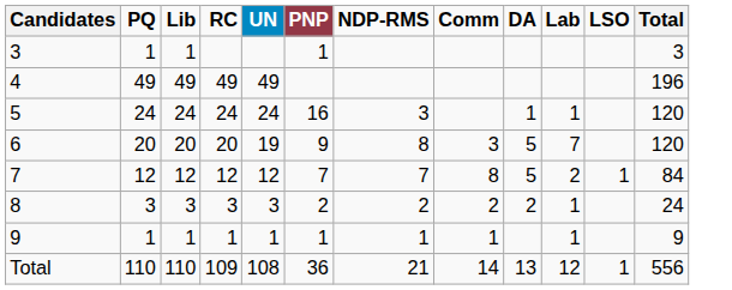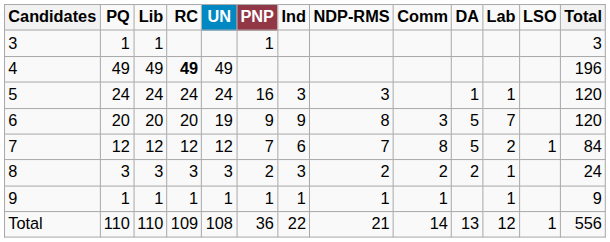 <table class="wikitable" style="text-align:right;">
 <tr>
 <th>Candidates</th>
 <td><strong>PQ</strong></td>
 <td><strong>Lib</strong></td>
 <td><strong>RC</strong></td>
 <td style="background: #0088C2; color: white" align="center"><strong>UN</strong></td>
 <td style="background: #923746; color: white" align="center"><strong>PNP</strong></td>
+<td><strong>Ind</strong></td>
 <td><strong>NDP-RMS</strong></td>
 <td><strong>Comm</strong></td>
 <td><strong>DA</strong></td>
 <td><strong>Lab</strong></td>
 <td><strong>LSO</strong></td>
 <th>Total</th>
 </tr>
 <tr>
 <td style="text-align:left;">3</td>
 <td>1</td>
 <td>1</td>
 <td></td>
 <td></td>
 <td>1</td>
 <td></td>
 <td></td>
 <td></td>
 <td></td>
 <td></td>
+<td></td>
 <td>3</td>
 </tr>
 <tr>
 <td style="text-align:left;">4</td>
 <td>49</td>
 <td>49</td>
+<td><strong>49</strong></td>
 <td>49</td>
-<td>49</td>
+<td></td>
 <td></td>
 <td></td>
 <td></td>
 <td></td>
 <td></td>
 <td></td>
 <td>196</td>
 </tr>
 <tr>
 <td style="text-align:left;">5</td>
 <td>24</td>
 <td>24</td>
 <td>24</td>
 <td>24</td>
 <td>16</td>
 <td>3</td>
+<td>3</td>
 <td></td>
 <td>1</td>
 <td>1</td>
 <td></td>
 <td>120</td>
 </tr>
 <tr>
 <td style="text-align:left;">6</td>
 <td>20</td>
 <td>20</td>
 <td>20</td>
 <td>19</td>
+<td>9</td>
 <td>9</td>
 <td>8</td>
 <td>3</td>
 <td>5</td>
 <td>7</td>
 <td></td>
 <td>120</td>
 </tr>
 <tr>
 <td style="text-align:left;">7</td>
 <td>12</td>
 <td>12</td>
 <td>12</td>
 <td>12</td>
 <td>7</td>
+<td>6</td>
 <td>7</td>
 <td>8</td>
 <td>5</td>
 <td>2</td>
 <td>1</td>
 <td>84</td>
 </tr>
 <tr>
 <td style="text-align:left;">8</td>
 <td>3</td>
 <td>3</td>
 <td>3</td>
 <td>3</td>
 <td>2</td>
+<td>3</td>
 <td>2</td>
 <td>2</td>
 <td>2</td>
 <td>1</td>
 <td></td>
 <td>24</td>
 </tr>
 <tr>
 <td style="text-align:left;">9</td>
+<td>1</td>
 <td>1</td>
 <td>1</td>
 <td>1</td>
 <td>1</td>
 <td>1</td>
 <td>1</td>
 <td>1</td>
 <td></td>
 <td>1</td>
 <td></td>
 <td>9</td>
 </tr>
 <tr>
 <td style="text-align:left;">Total</td>
 <td>110</td>
 <td>110</td>
 <td>109</td>
 <td>108</td>
 <td>36</td>
+<td>22</td>
 <td>21</td>
 <td>14</td>
 <td>13</td>
 <td>12</td>
 <td>1</td>
 <td>556</td>
 </tr>
 </table>
